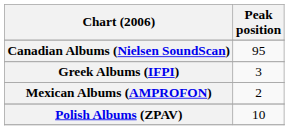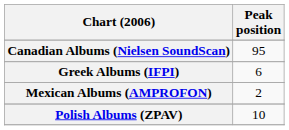 <table class="wikitable sortable plainrowheaders" style="text-align:center">
 <tr>
 <th scope="col">Chart (2006)</th>
 <th scope="col">Peak<br>position</th>
 </tr>
 <tr>
 </tr>
 <tr>
 </tr>
 <tr>
 </tr>
 <tr>
 </tr>
 <tr>
 <th scope="row">Canadian Albums (<a href='#'>Nielsen SoundScan</a>)</th>
 <td>95</td>
 </tr>
 <tr>
 </tr>
 <tr>
 </tr>
 <tr>
 </tr>
 <tr>
 </tr>
 <tr>
 </tr>
 <tr>
 <th scope="row">Greek Albums (<a href='#'>IFPI</a>)</th>
-<td>3</td>
+<td>6</td>
 </tr>
 <tr>
 </tr>
 <tr>
 </tr>
 <tr>
 </tr>
 <tr>
 <th scope="row">Mexican Albums (<a href='#'>AMPROFON</a>)</th>
 <td style="text-align:center;">2</td>
 </tr>
 <tr>
 </tr>
 <tr>
 </tr>
 <tr>
 <th scope="row"><a href='#'>Polish Albums</a> (ZPAV)</th>
 <td>10</td>
 </tr>
 <tr>
 </tr>
 <tr>
 </tr>
 <tr>
 </tr>
 <tr>
 </tr>
 <tr>
 </tr>
 <tr>
 </tr>
 <tr>
 </tr>
 <tr>
 </tr>
 </table>
